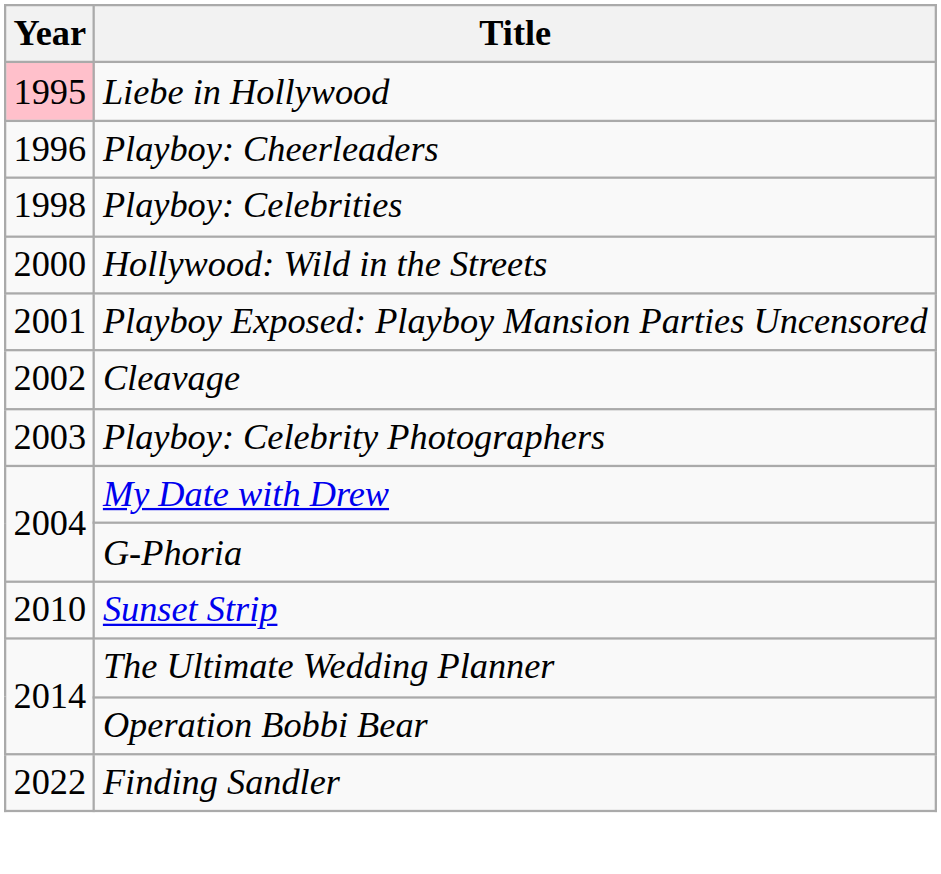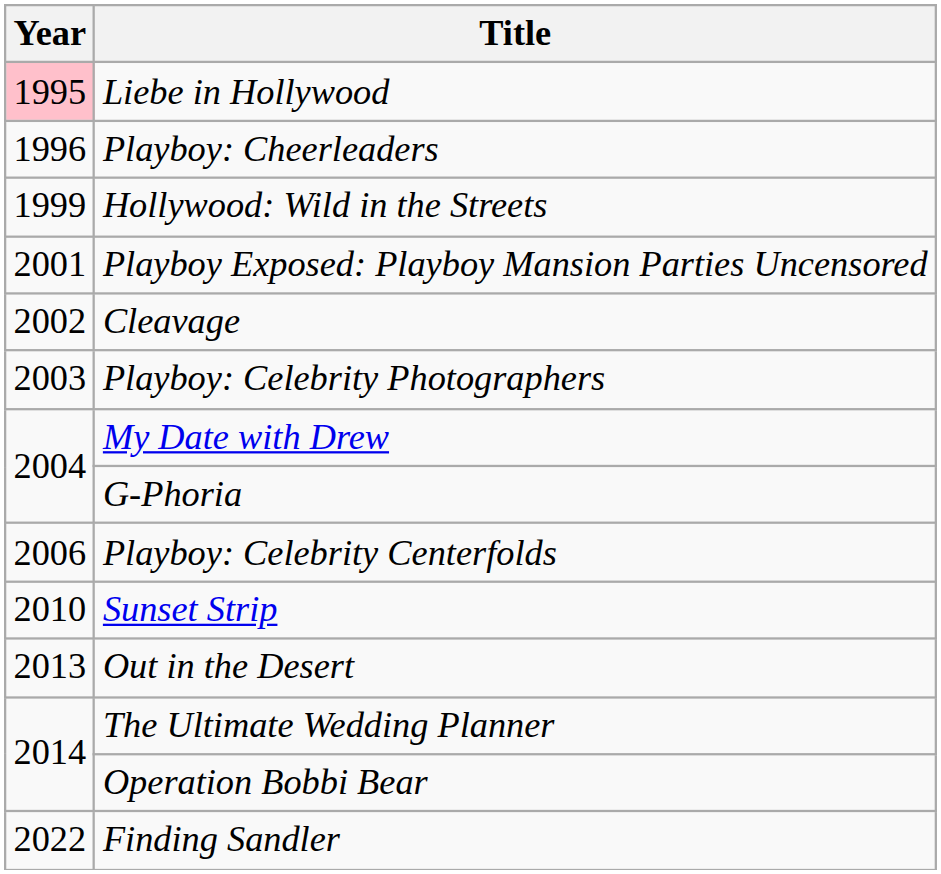 <table class="wikitable">
 <tr>
 <th>Year</th>
 <th>Title</th>
 </tr>
 <tr>
 <td style="background: pink;">1995</td>
 <td><em>Liebe in Hollywood</em></td>
 </tr>
 <tr>
 <td>1996</td>
 <td><em>Playboy: Cheerleaders</em></td>
 </tr>
 <tr>
-<td>1998</td>
-<td><em>Playboy: Celebrities</em></td>
-</tr>
-<tr>
-<td>2000</td>
+<td>1999</td>
 <td><em>Hollywood: Wild in the Streets</em></td>
 </tr>
 <tr>
 <td>2001</td>
 <td><em>Playboy Exposed: Playboy Mansion Parties Uncensored</em></td>
 </tr>
 <tr>
 <td>2002</td>
 <td><em>Cleavage</em></td>
 </tr>
 <tr>
 <td>2003</td>
 <td><em>Playboy: Celebrity Photographers</em></td>
 </tr>
 <tr>
 <td rowspan="2">2004</td>
 <td><em><a href='#'>My Date with Drew</a></em></td>
 </tr>
 <tr>
 <td><em>G-Phoria</em></td>
 </tr>
 <tr>
+<td>2006</td>
+<td><em>Playboy: Celebrity Centerfolds</em></td>
+</tr>
+<tr>
 <td>2010</td>
 <td><em><a href='#'>Sunset Strip</a></em></td>
+</tr>
+<tr>
+<td>2013</td>
+<td><em>Out in the Desert</em></td>
 </tr>
 <tr>
 <td rowspan="2">2014</td>
 <td><em>The Ultimate Wedding Planner</em></td>
 </tr>
 <tr>
 <td><em>Operation Bobbi Bear</em></td>
 </tr>
 <tr>
 <td>2022</td>
 <td><em>Finding Sandler</em></td>
 </tr>
 </table>
